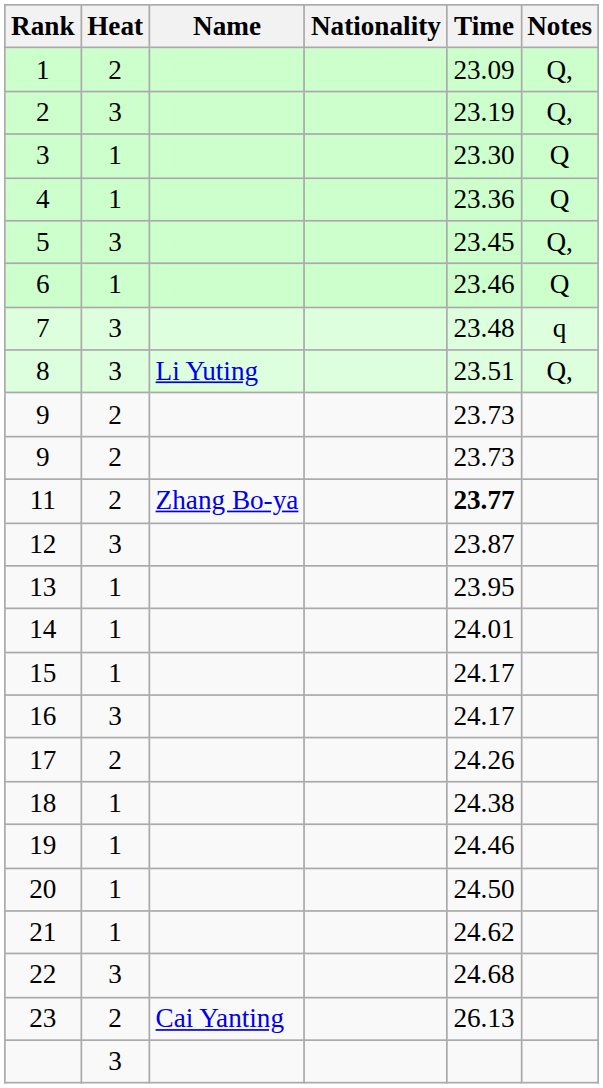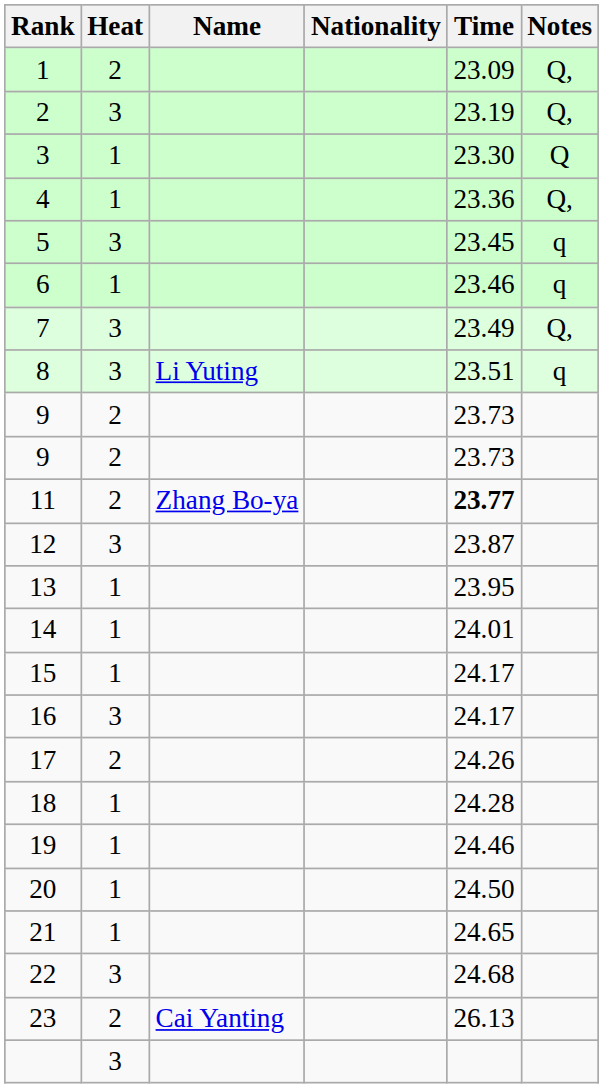 <table class="wikitable sortable" style="text-align:center">
 <tr>
 <th>Rank</th>
 <th>Heat</th>
 <th>Name</th>
 <th>Nationality</th>
 <th>Time</th>
 <th>Notes</th>
 </tr>
 <tr bgcolor=ccffcc>
 <td>1</td>
 <td>2</td>
 <td align=left></td>
 <td align=left></td>
 <td>23.09</td>
 <td>Q, </td>
 </tr>
 <tr bgcolor=ccffcc>
 <td>2</td>
 <td>3</td>
 <td align=left></td>
 <td align=left></td>
 <td>23.19</td>
 <td>Q, </td>
 </tr>
 <tr bgcolor=ccffcc>
 <td>3</td>
 <td>1</td>
 <td align=left></td>
 <td align=left></td>
 <td>23.30</td>
 <td>Q</td>
 </tr>
 <tr bgcolor=ccffcc>
 <td>4</td>
 <td>1</td>
 <td align=left></td>
 <td align=left></td>
 <td>23.36</td>
-<td>Q</td>
+<td>Q, </td>
 </tr>
 <tr bgcolor=ccffcc>
 <td>5</td>
 <td>3</td>
 <td align=left></td>
 <td align=left></td>
 <td>23.45</td>
-<td>Q, </td>
+<td>q</td>
 </tr>
 <tr bgcolor=ccffcc>
 <td>6</td>
 <td>1</td>
 <td align=left></td>
 <td align=left></td>
 <td>23.46</td>
-<td>Q</td>
+<td>q</td>
 </tr>
 <tr bgcolor=ddffdd>
 <td>7</td>
 <td>3</td>
 <td align=left></td>
 <td align=left></td>
-<td>23.48</td>
-<td>q</td>
+<td>23.49</td>
+<td>Q, </td>
 </tr>
 <tr bgcolor=ddffdd>
 <td>8</td>
 <td>3</td>
 <td align=left><a href='#'>Li Yuting</a></td>
 <td align=left></td>
 <td>23.51</td>
-<td>Q, </td>
+<td>q</td>
 </tr>
 <tr>
 <td>9</td>
 <td>2</td>
 <td align=left></td>
 <td align=left></td>
 <td>23.73</td>
 <td></td>
 </tr>
 <tr>
 <td>9</td>
 <td>2</td>
 <td align=left></td>
 <td align=left></td>
 <td>23.73</td>
 <td></td>
 </tr>
 <tr>
 <td>11</td>
 <td>2</td>
 <td align=left><a href='#'>Zhang Bo-ya</a></td>
 <td align=left></td>
 <td><strong>23.77</strong></td>
 <td></td>
 </tr>
 <tr>
 <td>12</td>
 <td>3</td>
 <td align=left></td>
 <td align=left></td>
 <td>23.87</td>
 <td></td>
 </tr>
 <tr>
 <td>13</td>
 <td>1</td>
 <td align=left></td>
 <td align=left></td>
 <td>23.95</td>
 <td></td>
 </tr>
 <tr>
 <td>14</td>
 <td>1</td>
 <td align=left></td>
 <td align=left></td>
 <td>24.01</td>
 <td></td>
 </tr>
 <tr>
 <td>15</td>
 <td>1</td>
 <td align=left></td>
 <td align=left></td>
 <td>24.17</td>
 <td></td>
 </tr>
 <tr>
 <td>16</td>
 <td>3</td>
 <td align=left></td>
 <td align=left></td>
 <td>24.17</td>
 <td></td>
 </tr>
 <tr>
 <td>17</td>
 <td>2</td>
 <td align=left></td>
 <td align=left></td>
 <td>24.26</td>
 <td></td>
 </tr>
 <tr>
 <td>18</td>
 <td>1</td>
 <td align=left></td>
 <td align=left></td>
-<td>24.38</td>
+<td>24.28</td>
 <td></td>
 </tr>
 <tr>
 <td>19</td>
 <td>1</td>
 <td align=left></td>
 <td align=left></td>
 <td>24.46</td>
 <td></td>
 </tr>
 <tr>
 <td>20</td>
 <td>1</td>
 <td align=left></td>
 <td align=left></td>
 <td>24.50</td>
 <td></td>
 </tr>
 <tr>
 <td>21</td>
 <td>1</td>
 <td align=left></td>
 <td align=left></td>
-<td>24.62</td>
+<td>24.65</td>
 <td></td>
 </tr>
 <tr>
 <td>22</td>
 <td>3</td>
 <td align=left></td>
 <td align=left></td>
 <td>24.68</td>
 <td></td>
 </tr>
 <tr>
 <td>23</td>
 <td>2</td>
 <td align=left><a href='#'>Cai Yanting</a></td>
 <td align=left></td>
 <td>26.13</td>
 <td></td>
 </tr>
 <tr>
 <td></td>
 <td>3</td>
 <td align=left></td>
 <td align=left></td>
 <td></td>
 <td></td>
 </tr>
 </table>
